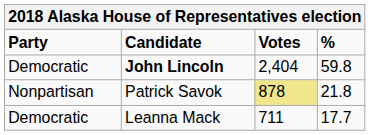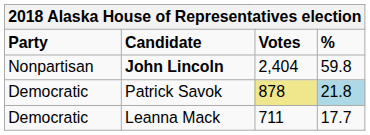 <table class="wikitable">
 <tr>
 <th colspan="4">2018 Alaska House of Representatives election</th>
 </tr>
 <tr>
 <td><strong>Party</strong></td>
 <td><strong>Candidate</strong></td>
 <td><strong>Votes</strong></td>
 <td><strong>%</strong></td>
 </tr>
 <tr>
-<td>Democratic</td>
+<td>Nonpartisan</td>
 <td><strong>John Lincoln</strong></td>
 <td>2,404</td>
 <td>59.8</td>
 </tr>
 <tr>
-<td>Nonpartisan</td>
+<td>Democratic</td>
 <td>Patrick Savok</td>
 <td style="background: khaki;">878</td>
-<td>21.8</td>
+<td style="background: lightblue;">21.8</td>
 </tr>
 <tr>
 <td>Democratic</td>
 <td>Leanna Mack</td>
 <td>711</td>
 <td>17.7</td>
 </tr>
 </table>
